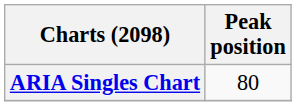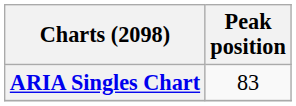 <table class="wikitable plainrowheaders sortable" style="text-align:center;">
 <tr>
 <th scope="col">Charts (2098)</th>
 <th scope="col">Peak<br>position</th>
 </tr>
 <tr>
 <th scope="row"><a href='#'>ARIA Singles Chart</a></th>
-<td>80</td>
+<td>83</td>
 </tr>
 <tr>
 </tr>
 </table>
